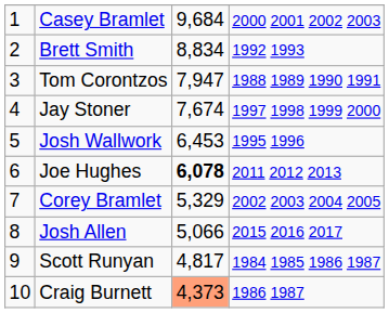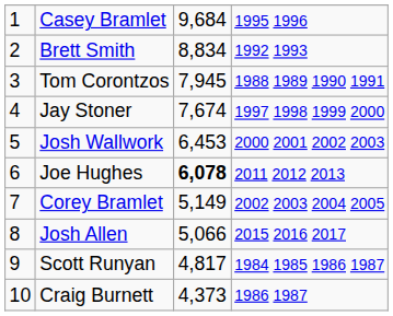 <table class="wikitable">
 <tr>
 </tr>
 <tr>
 <td>1</td>
 <td><a href='#'>Casey Bramlet</a></td>
 <td>9,684</td>
-<td style="font-size:80%;"><a href='#'>2000</a> <a href='#'>2001</a> <a href='#'>2002</a> <a href='#'>2003</a></td>
+<td style="font-size:80%;"><a href='#'>1995</a> <a href='#'>1996</a></td>
 </tr>
 <tr>
 <td>2</td>
 <td><a href='#'>Brett Smith</a></td>
 <td>8,834</td>
 <td style="font-size:80%;"><a href='#'>1992</a> <a href='#'>1993</a></td>
 </tr>
 <tr>
 <td>3</td>
 <td>Tom Corontzos</td>
-<td>7,947</td>
+<td>7,945</td>
 <td style="font-size:80%;"><a href='#'>1988</a> <a href='#'>1989</a> <a href='#'>1990</a> <a href='#'>1991</a></td>
 </tr>
 <tr>
 <td>4</td>
 <td>Jay Stoner</td>
 <td>7,674</td>
 <td style="font-size:80%;"><a href='#'>1997</a> <a href='#'>1998</a> <a href='#'>1999</a> <a href='#'>2000</a></td>
 </tr>
 <tr>
 <td>5</td>
 <td><a href='#'>Josh Wallwork</a></td>
 <td>6,453</td>
-<td style="font-size:80%;"><a href='#'>1995</a> <a href='#'>1996</a></td>
+<td style="font-size:80%;"><a href='#'>2000</a> <a href='#'>2001</a> <a href='#'>2002</a> <a href='#'>2003</a></td>
 </tr>
 <tr>
 <td>6</td>
 <td>Joe Hughes</td>
 <td><strong>6,078</strong></td>
 <td style="font-size:80%;"><a href='#'>2011</a> <a href='#'>2012</a> <a href='#'>2013</a></td>
 </tr>
 <tr>
 <td>7</td>
 <td><a href='#'>Corey Bramlet</a></td>
-<td>5,329</td>
+<td>5,149</td>
 <td style="font-size:80%;"><a href='#'>2002</a> <a href='#'>2003</a> <a href='#'>2004</a> <a href='#'>2005</a></td>
 </tr>
 <tr>
 <td>8</td>
 <td><a href='#'>Josh Allen</a></td>
 <td>5,066</td>
 <td style="font-size:80%;"><a href='#'>2015</a> <a href='#'>2016</a> <a href='#'>2017</a></td>
 </tr>
 <tr>
 <td>9</td>
 <td>Scott Runyan</td>
 <td>4,817</td>
 <td style="font-size:80%;"><a href='#'>1984</a> <a href='#'>1985</a> <a href='#'>1986</a> <a href='#'>1987</a></td>
 </tr>
 <tr>
 <td>10</td>
 <td>Craig Burnett</td>
-<td style="background: lightsalmon;">4,373</td>
+<td>4,373</td>
 <td style="font-size:80%;"><a href='#'>1986</a> <a href='#'>1987</a></td>
 </tr>
 </table>
